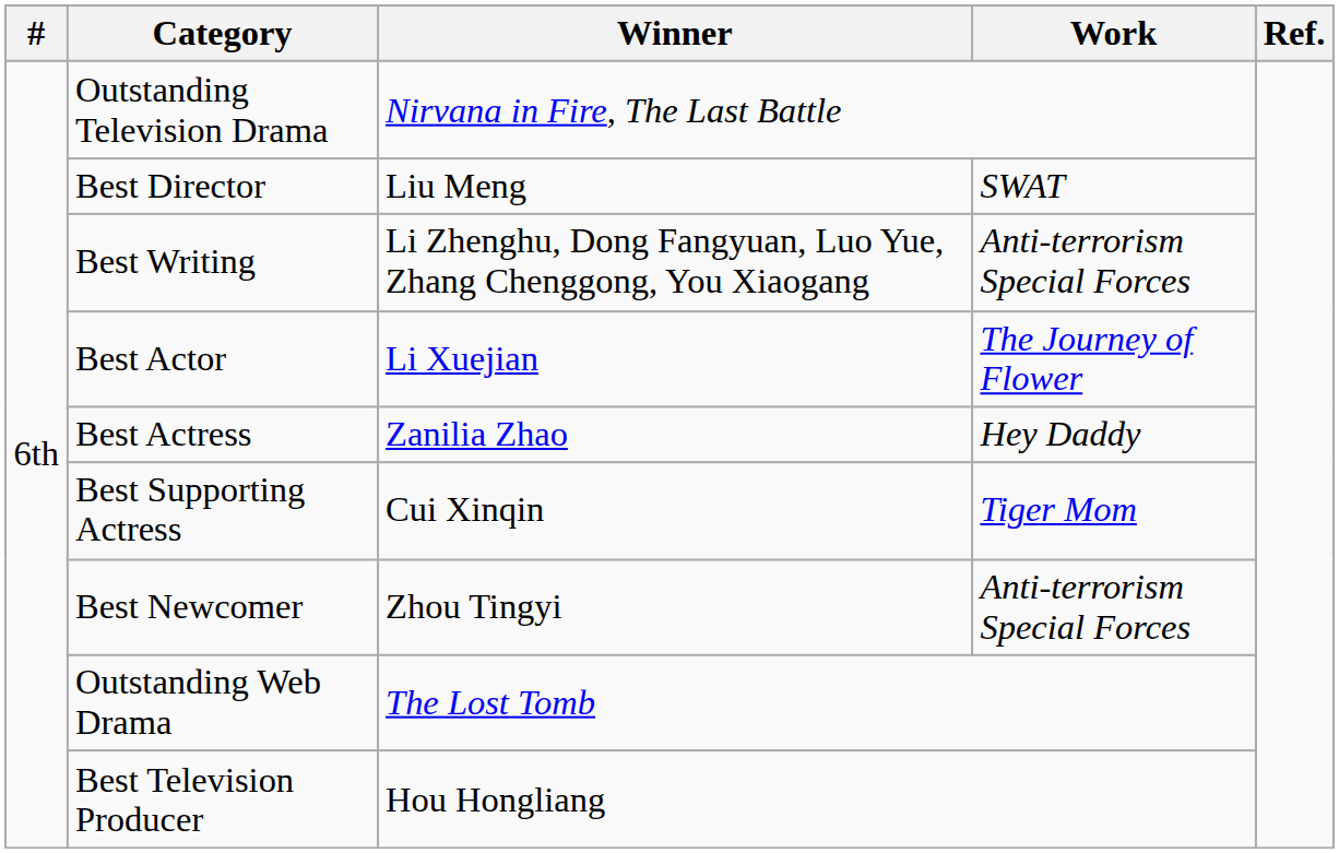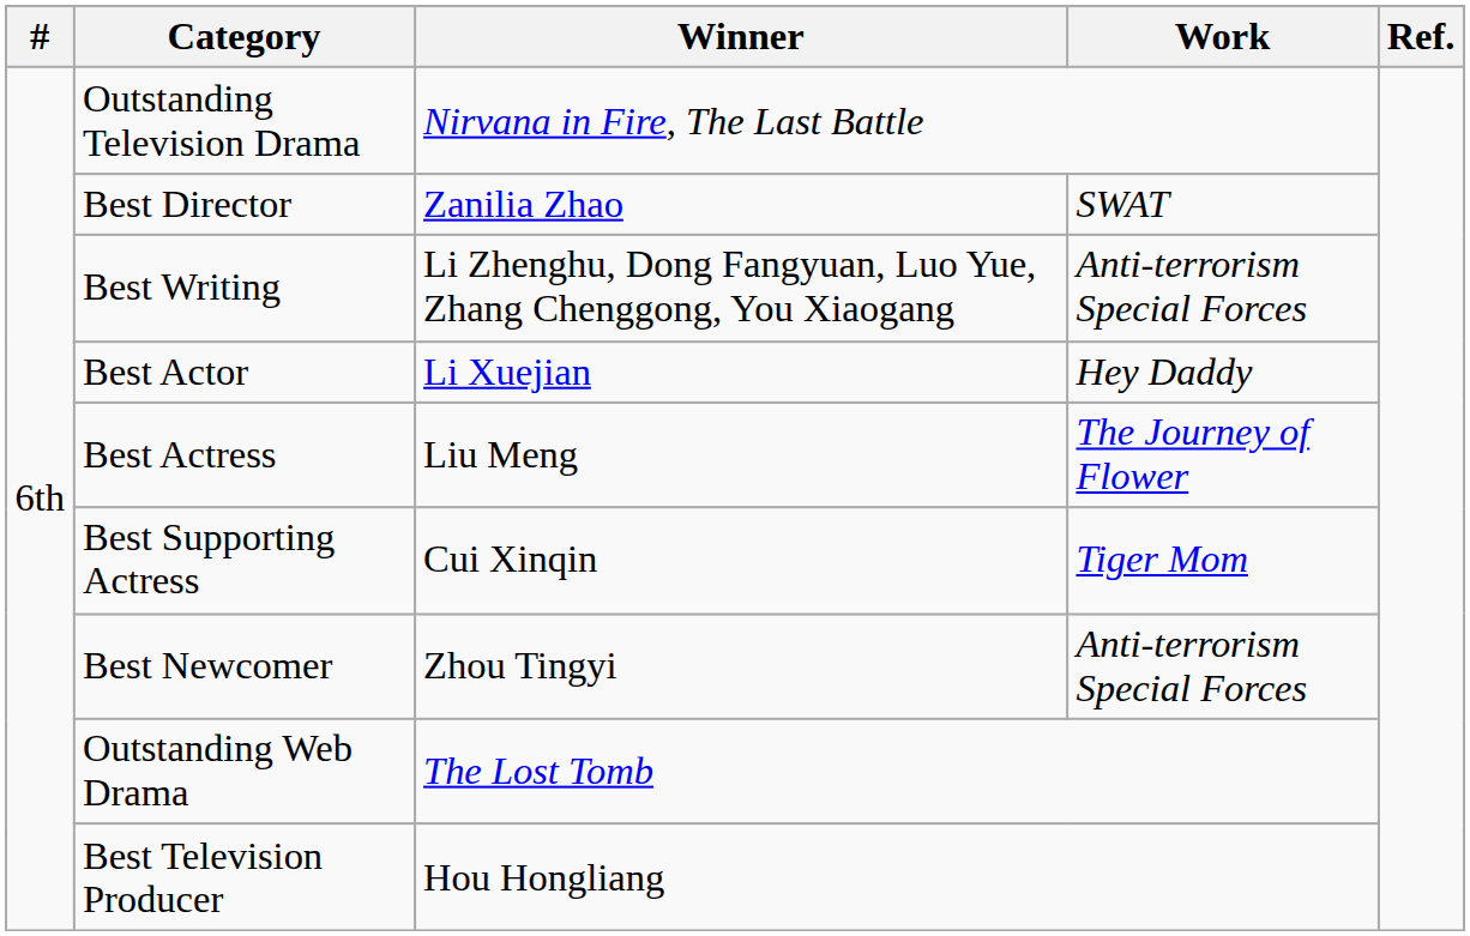 <table class="wikitable" style="width:600px">
 <tr>
 <th>#</th>
 <th>Category</th>
 <th>Winner</th>
 <th>Work</th>
 <th>Ref.</th>
 </tr>
 <tr>
 <td rowspan=9>6th</td>
 <td>Outstanding Television Drama</td>
 <td colspan=2><em><a href='#'>Nirvana in Fire</a></em>, <em>The Last Battle</em></td>
 <td rowspan=9></td>
 </tr>
 <tr>
 <td>Best Director</td>
-<td>Liu Meng</td>
+<td><a href='#'>Zanilia Zhao</a></td>
 <td><em>SWAT</em></td>
 </tr>
 <tr>
 <td>Best Writing</td>
 <td>Li Zhenghu, Dong Fangyuan, Luo Yue, Zhang Chenggong, You Xiaogang</td>
 <td><em>Anti-terrorism Special Forces</em></td>
 </tr>
 <tr>
 <td>Best Actor</td>
 <td><a href='#'>Li Xuejian</a></td>
-<td><em><a href='#'>The Journey of Flower</a></em></td>
+<td><em>Hey Daddy</em></td>
 </tr>
 <tr>
 <td>Best Actress</td>
-<td><a href='#'>Zanilia Zhao</a></td>
-<td><em>Hey Daddy</em></td>
+<td>Liu Meng</td>
+<td><em><a href='#'>The Journey of Flower</a></em></td>
 </tr>
 <tr>
 <td>Best Supporting Actress</td>
 <td>Cui Xinqin</td>
 <td><em><a href='#'>Tiger Mom</a></em></td>
 </tr>
 <tr>
 <td>Best Newcomer</td>
 <td>Zhou Tingyi</td>
 <td><em>Anti-terrorism Special Forces</em></td>
 </tr>
 <tr>
 <td>Outstanding Web Drama</td>
 <td colspan=2><em><a href='#'>The Lost Tomb</a></em></td>
 </tr>
 <tr>
 <td>Best Television Producer</td>
 <td colspan=2>Hou Hongliang</td>
 </tr>
 </table>
